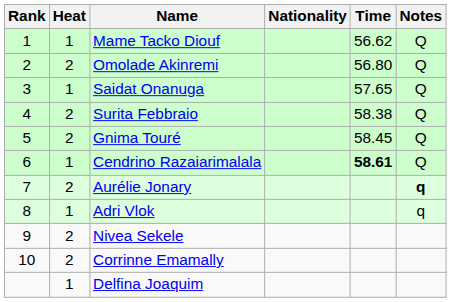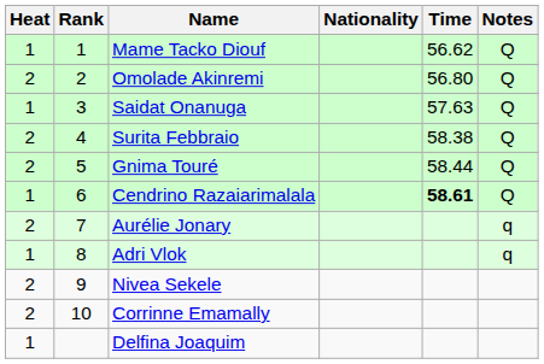 <table class="wikitable sortable" style="text-align:center">
 <tr>
+<th>Heat</th>
 <th>Rank</th>
-<th>Heat</th>
 <th>Name</th>
 <th>Nationality</th>
 <th>Time</th>
 <th>Notes</th>
 </tr>
 <tr bgcolor=ccffcc>
 <td>1</td>
 <td>1</td>
 <td align=left><a href='#'>Mame Tacko Diouf</a></td>
 <td align=left></td>
 <td>56.62</td>
 <td>Q</td>
 </tr>
 <tr bgcolor=ccffcc>
 <td>2</td>
 <td>2</td>
 <td align=left><a href='#'>Omolade Akinremi</a></td>
 <td align=left></td>
 <td>56.80</td>
 <td>Q</td>
 </tr>
 <tr bgcolor=ccffcc>
+<td>1</td>
 <td>3</td>
-<td>1</td>
 <td align=left><a href='#'>Saidat Onanuga</a></td>
 <td align=left></td>
-<td>57.65</td>
+<td>57.63</td>
 <td>Q</td>
 </tr>
 <tr bgcolor=ccffcc>
+<td>2</td>
 <td>4</td>
-<td>2</td>
 <td align=left><a href='#'>Surita Febbraio</a></td>
 <td align=left></td>
 <td>58.38</td>
 <td>Q</td>
 </tr>
 <tr bgcolor=ccffcc>
+<td>2</td>
 <td>5</td>
-<td>2</td>
 <td align=left><a href='#'>Gnima Touré</a></td>
 <td align=left></td>
-<td>58.45</td>
+<td>58.44</td>
 <td>Q</td>
 </tr>
 <tr bgcolor=ccffcc>
+<td>1</td>
 <td>6</td>
-<td>1</td>
 <td align=left><a href='#'>Cendrino Razaiarimalala</a></td>
 <td align=left></td>
 <td><strong>58.61</strong></td>
 <td>Q</td>
 </tr>
 <tr bgcolor=ddffdd>
+<td>2</td>
 <td>7</td>
-<td>2</td>
 <td align=left><a href='#'>Aurélie Jonary</a></td>
 <td align=left></td>
 <td></td>
-<td><strong>q</strong></td>
+<td>q</td>
 </tr>
 <tr bgcolor=ddffdd>
+<td>1</td>
 <td>8</td>
-<td>1</td>
 <td align=left><a href='#'>Adri Vlok</a></td>
 <td align=left></td>
 <td></td>
 <td>q</td>
 </tr>
 <tr>
+<td>2</td>
 <td>9</td>
-<td>2</td>
 <td align=left><a href='#'>Nivea Sekele</a></td>
 <td align=left></td>
 <td></td>
 <td></td>
 </tr>
 <tr>
+<td>2</td>
 <td>10</td>
-<td>2</td>
 <td align=left><a href='#'>Corrinne Emamally</a></td>
 <td align=left></td>
 <td></td>
 <td></td>
 </tr>
 <tr>
+<td>1</td>
 <td></td>
-<td>1</td>
 <td align=left><a href='#'>Delfina Joaquim</a></td>
 <td align=left></td>
 <td></td>
 <td></td>
 </tr>
 </table>
